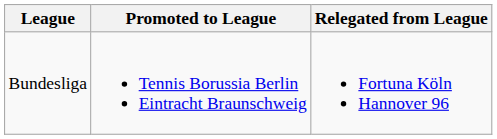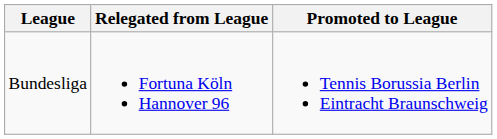 <table class="wikitable">
 <tr>
 <th>League</th>
+<th>Relegated from League</th>
 <th>Promoted to League</th>
-<th>Relegated from League</th>
 </tr>
 <tr>
 <td>Bundesliga</td>
+<td><br><ul><li><a href='#'>Fortuna Köln</a></li><li><a href='#'>Hannover 96</a></li></ul></td>
 <td><br><ul><li><a href='#'>Tennis Borussia Berlin</a></li><li><a href='#'>Eintracht Braunschweig</a></li></ul></td>
-<td><br><ul><li><a href='#'>Fortuna Köln</a></li><li><a href='#'>Hannover 96</a></li></ul></td>
 </tr>
 </table>
